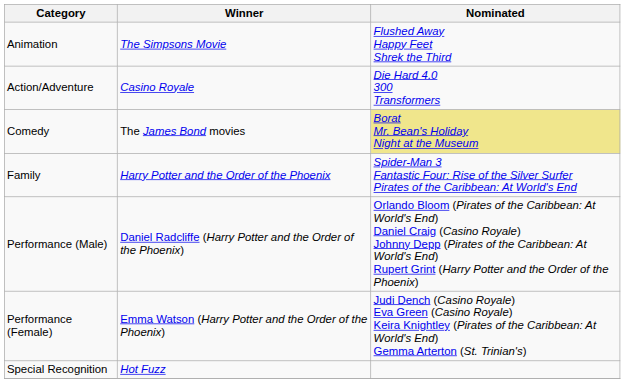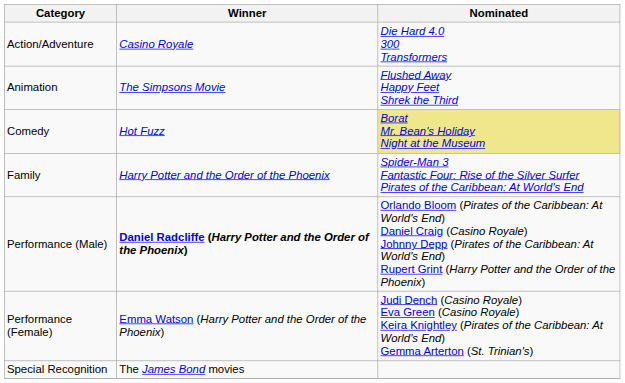 <table class="wikitable sortable">
 <tr>
 <th>Category</th>
 <th>Winner</th>
 <th>Nominated</th>
 </tr>
 <tr>
+<td>Action/Adventure</td>
+<td><em><a href='#'>Casino Royale</a></em></td>
+<td><em><a href='#'>Die Hard 4.0</a></em><br><em><a href='#'>300</a></em><br><em><a href='#'>Transformers</a></em></td>
+</tr>
+<tr>
 <td>Animation</td>
 <td><em><a href='#'>The Simpsons Movie</a></em></td>
 <td><em><a href='#'>Flushed Away</a></em><br><em><a href='#'>Happy Feet</a></em><br><em><a href='#'>Shrek the Third</a></em></td>
 </tr>
 <tr>
-<td>Action/Adventure</td>
-<td><em><a href='#'>Casino Royale</a></em></td>
-<td><em><a href='#'>Die Hard 4.0</a></em><br><em><a href='#'>300</a></em><br><em><a href='#'>Transformers</a></em></td>
-</tr>
-<tr>
 <td>Comedy</td>
-<td>The <em><a href='#'>James Bond</a></em> movies</td>
+<td><em><a href='#'>Hot Fuzz</a></em></td>
 <td style="background: khaki;"><em><a href='#'>Borat</a></em><br><em><a href='#'>Mr. Bean's Holiday</a></em><br><em><a href='#'>Night at the Museum</a></em></td>
 </tr>
 <tr>
 <td>Family</td>
 <td><em><a href='#'>Harry Potter and the Order of the Phoenix</a></em></td>
 <td><em><a href='#'>Spider-Man 3</a></em><br><em><a href='#'>Fantastic Four: Rise of the Silver Surfer</a></em><br><em><a href='#'>Pirates of the Caribbean: At World's End</a></em></td>
 </tr>
 <tr>
 <td>Performance (Male)</td>
-<td><a href='#'>Daniel Radcliffe</a> (<em>Harry Potter and the Order of the Phoenix</em>)</td>
+<td><strong><a href='#'>Daniel Radcliffe</a> (<em>Harry Potter and the Order of the Phoenix</em>)</strong></td>
 <td><a href='#'>Orlando Bloom</a> (<em>Pirates of the Caribbean: At World's End</em>)<br><a href='#'>Daniel Craig</a> (<em>Casino Royale</em>)<br><a href='#'>Johnny Depp</a> (<em>Pirates of the Caribbean: At World's End</em>)<br><a href='#'>Rupert Grint</a> (<em>Harry Potter and the Order of the Phoenix</em>)</td>
 </tr>
 <tr>
 <td>Performance (Female)</td>
 <td><a href='#'>Emma Watson</a> (<em>Harry Potter and the Order of the Phoenix</em>)</td>
 <td><a href='#'>Judi Dench</a> (<em>Casino Royale</em>)<br><a href='#'>Eva Green</a> (<em>Casino Royale</em>)<br><a href='#'>Keira Knightley</a> (<em>Pirates of the Caribbean: At World's End</em>)<br> <a href='#'>Gemma Arterton</a> (<em>St. Trinian's</em>)</td>
 </tr>
 <tr>
 <td>Special Recognition</td>
-<td><em><a href='#'>Hot Fuzz</a></em></td>
+<td>The <em><a href='#'>James Bond</a></em> movies</td>
 <td></td>
 </tr>
 <tr>
 </tr>
 </table>
